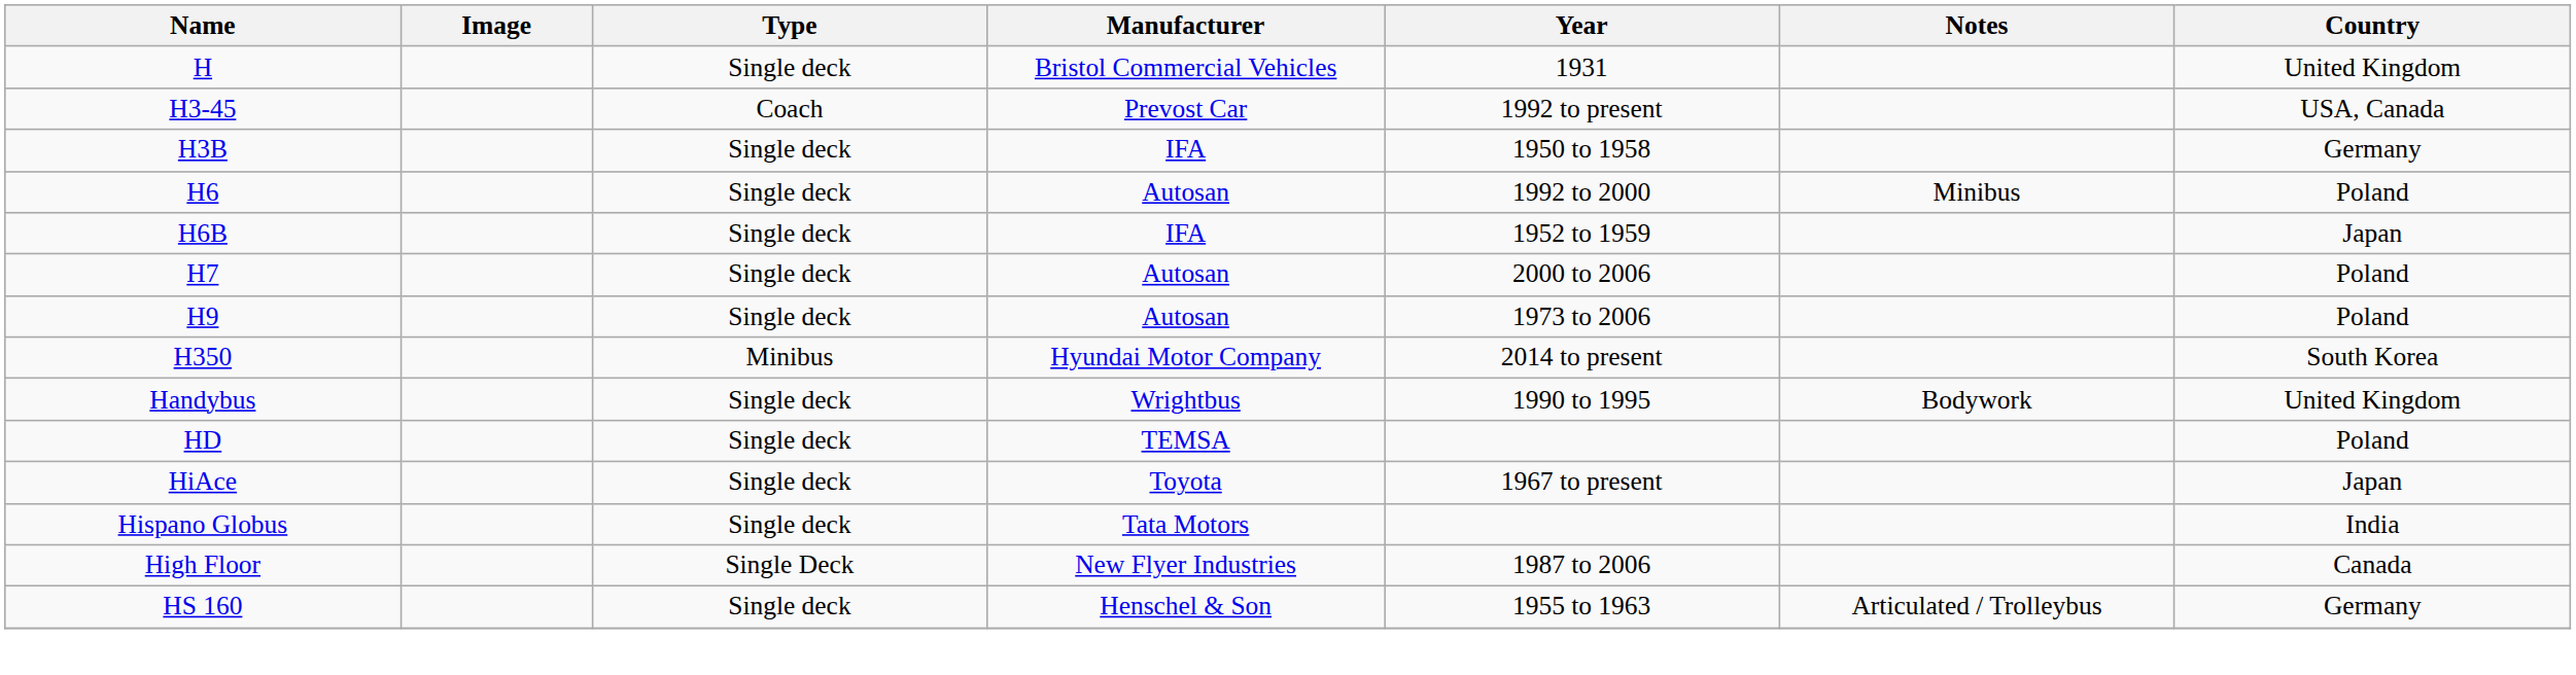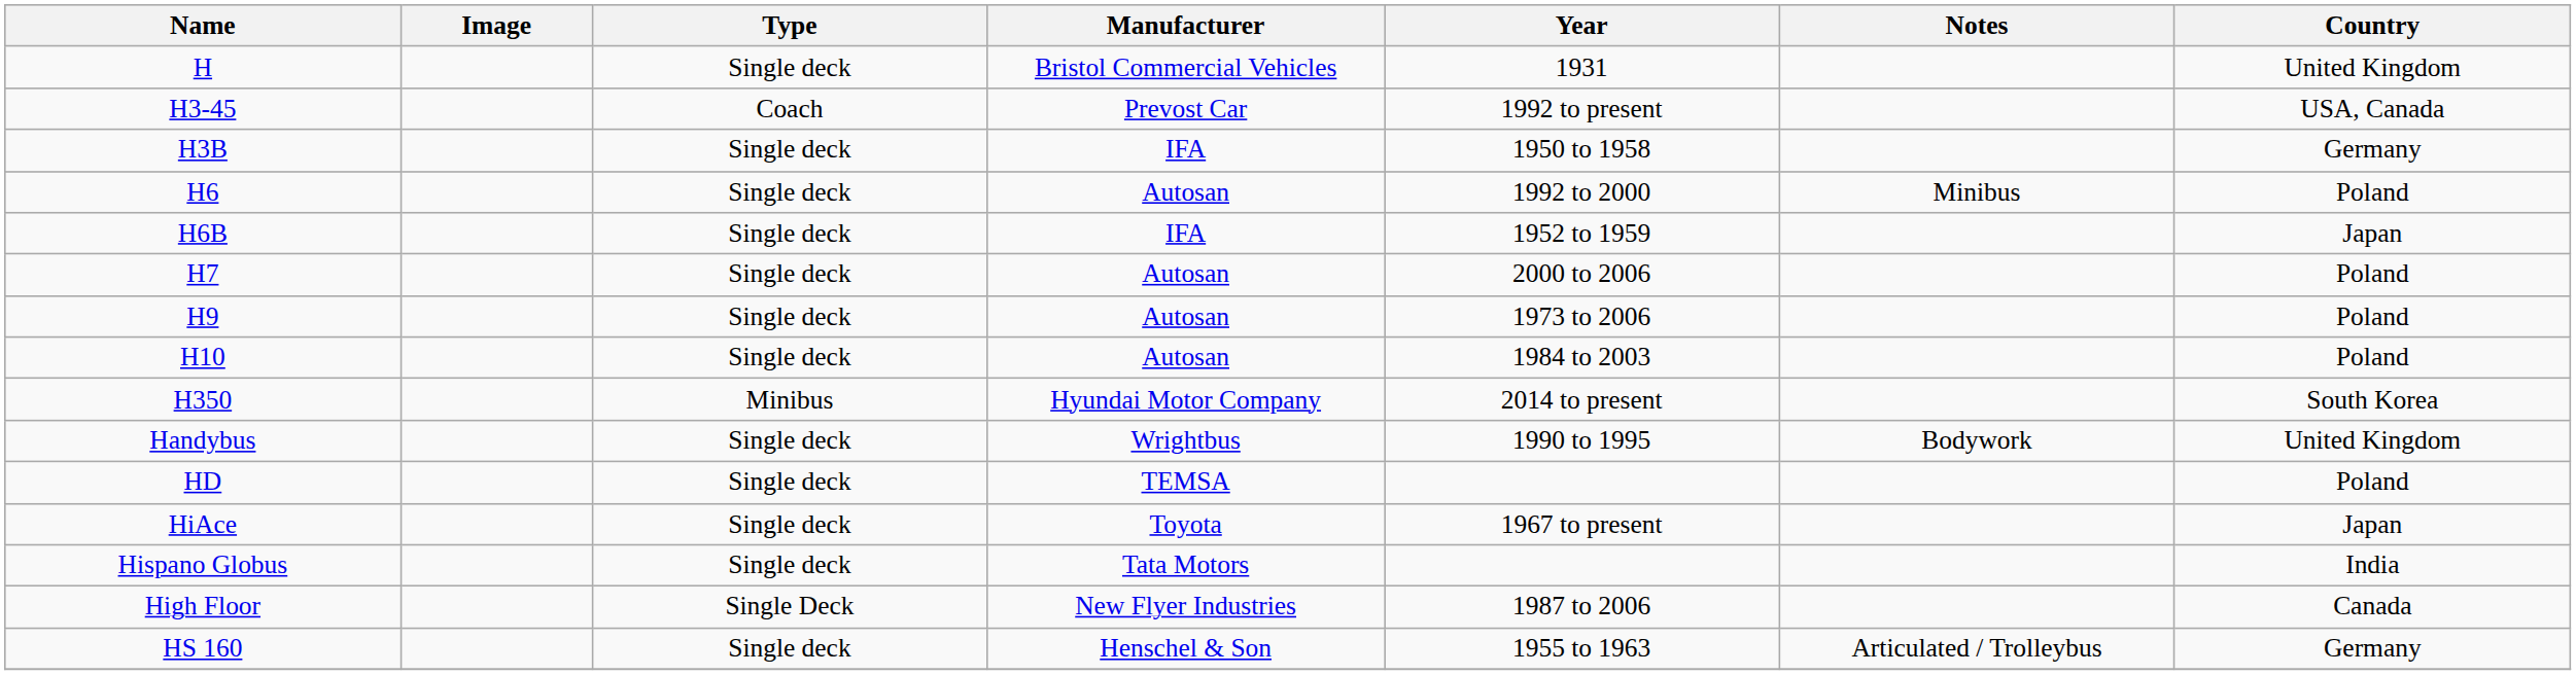 <table class="wikitable sortable sticky-header mw-datatable" style=text-align:center;>
 <tr>
 <th style="width:15em;">Name</th>
 <th style="width:7em;">Image</th>
 <th style="width:15em;">Type</th>
 <th style="width:15em;">Manufacturer</th>
 <th style="width:15em;">Year</th>
 <th class="unsortable", style="width:15em;">Notes</th>
 <th style="width:15em;">Country</th>
 </tr>
 <tr>
 <td><a href='#'>H</a></td>
 <td></td>
 <td>Single deck</td>
 <td><a href='#'>Bristol Commercial Vehicles</a></td>
 <td>1931</td>
 <td></td>
 <td>United Kingdom</td>
 </tr>
 <tr>
 <td><a href='#'>H3-45</a></td>
 <td></td>
 <td>Coach</td>
 <td><a href='#'>Prevost Car</a></td>
 <td>1992 to present</td>
 <td></td>
 <td>USA, Canada</td>
 </tr>
 <tr>
 <td><a href='#'>H3B</a></td>
 <td></td>
 <td>Single deck</td>
 <td><a href='#'>IFA</a></td>
 <td>1950 to 1958</td>
 <td></td>
 <td>Germany</td>
 </tr>
 <tr>
 <td><a href='#'>H6</a></td>
 <td></td>
 <td>Single deck</td>
 <td><a href='#'>Autosan</a></td>
 <td>1992 to 2000</td>
 <td>Minibus</td>
 <td>Poland</td>
 </tr>
 <tr>
 <td><a href='#'>H6B</a></td>
 <td></td>
 <td>Single deck</td>
 <td><a href='#'>IFA</a></td>
 <td>1952 to 1959</td>
 <td></td>
 <td>Japan</td>
 </tr>
 <tr>
 <td><a href='#'>H7</a></td>
 <td></td>
 <td>Single deck</td>
 <td><a href='#'>Autosan</a></td>
 <td>2000 to 2006</td>
 <td></td>
 <td>Poland</td>
 </tr>
 <tr>
 <td><a href='#'>H9</a></td>
 <td></td>
 <td>Single deck</td>
 <td><a href='#'>Autosan</a></td>
 <td>1973 to 2006</td>
 <td></td>
 <td>Poland</td>
 </tr>
 <tr>
+<td><a href='#'>H10</a></td>
+<td></td>
+<td>Single deck</td>
+<td><a href='#'>Autosan</a></td>
+<td>1984 to 2003</td>
+<td></td>
+<td>Poland</td>
+</tr>
+<tr>
 <td><a href='#'>H350</a></td>
 <td></td>
 <td>Minibus</td>
 <td><a href='#'>Hyundai Motor Company</a></td>
 <td>2014 to present</td>
 <td></td>
 <td>South Korea</td>
 </tr>
 <tr>
 <td><a href='#'>Handybus</a></td>
 <td></td>
 <td>Single deck</td>
 <td><a href='#'>Wrightbus</a></td>
 <td>1990 to 1995</td>
 <td>Bodywork</td>
 <td>United Kingdom</td>
 </tr>
 <tr>
 <td><a href='#'>HD</a></td>
 <td></td>
 <td>Single deck</td>
 <td><a href='#'>TEMSA</a></td>
 <td></td>
 <td></td>
 <td>Poland</td>
 </tr>
 <tr>
 <td><a href='#'>HiAce</a></td>
 <td></td>
 <td>Single deck</td>
 <td><a href='#'>Toyota</a></td>
 <td>1967 to present</td>
 <td></td>
 <td>Japan</td>
 </tr>
 <tr>
 <td><a href='#'>Hispano Globus</a></td>
 <td></td>
 <td>Single deck</td>
 <td><a href='#'>Tata Motors</a></td>
 <td></td>
 <td></td>
 <td>India</td>
 </tr>
 <tr>
 <td><a href='#'>High Floor</a></td>
 <td></td>
 <td>Single Deck</td>
 <td><a href='#'>New Flyer Industries</a></td>
 <td>1987 to 2006</td>
 <td></td>
 <td>Canada</td>
 </tr>
 <tr>
 <td><a href='#'>HS 160</a></td>
 <td></td>
 <td>Single deck</td>
 <td><a href='#'>Henschel & Son</a></td>
 <td>1955 to 1963</td>
 <td>Articulated / Trolleybus</td>
 <td>Germany</td>
 </tr>
 <tr>
 </tr>
 </table>
